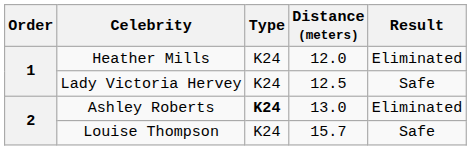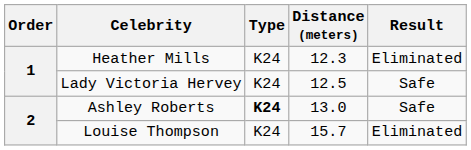 <table class="wikitable plainrowheaders" style="text-align:center;">
 <tr>
 <th>Order</th>
 <th>Celebrity</th>
 <th>Type</th>
 <th>Distance<br><small>(meters)</small></th>
 <th>Result</th>
 </tr>
 <tr>
 <th rowspan=2>1</th>
 <td>Heather Mills</td>
 <td>K24</td>
-<td>12.0</td>
+<td>12.3</td>
 <td>Eliminated</td>
 </tr>
 <tr>
 <td>Lady Victoria Hervey</td>
 <td>K24</td>
 <td>12.5</td>
 <td>Safe</td>
 </tr>
 <tr>
 <th rowspan=2>2</th>
 <td>Ashley Roberts</td>
 <td><strong>K24</strong></td>
 <td>13.0</td>
-<td>Eliminated</td>
+<td>Safe</td>
 </tr>
 <tr>
 <td>Louise Thompson</td>
 <td>K24</td>
 <td>15.7</td>
-<td>Safe</td>
+<td>Eliminated</td>
 </tr>
 </table>
